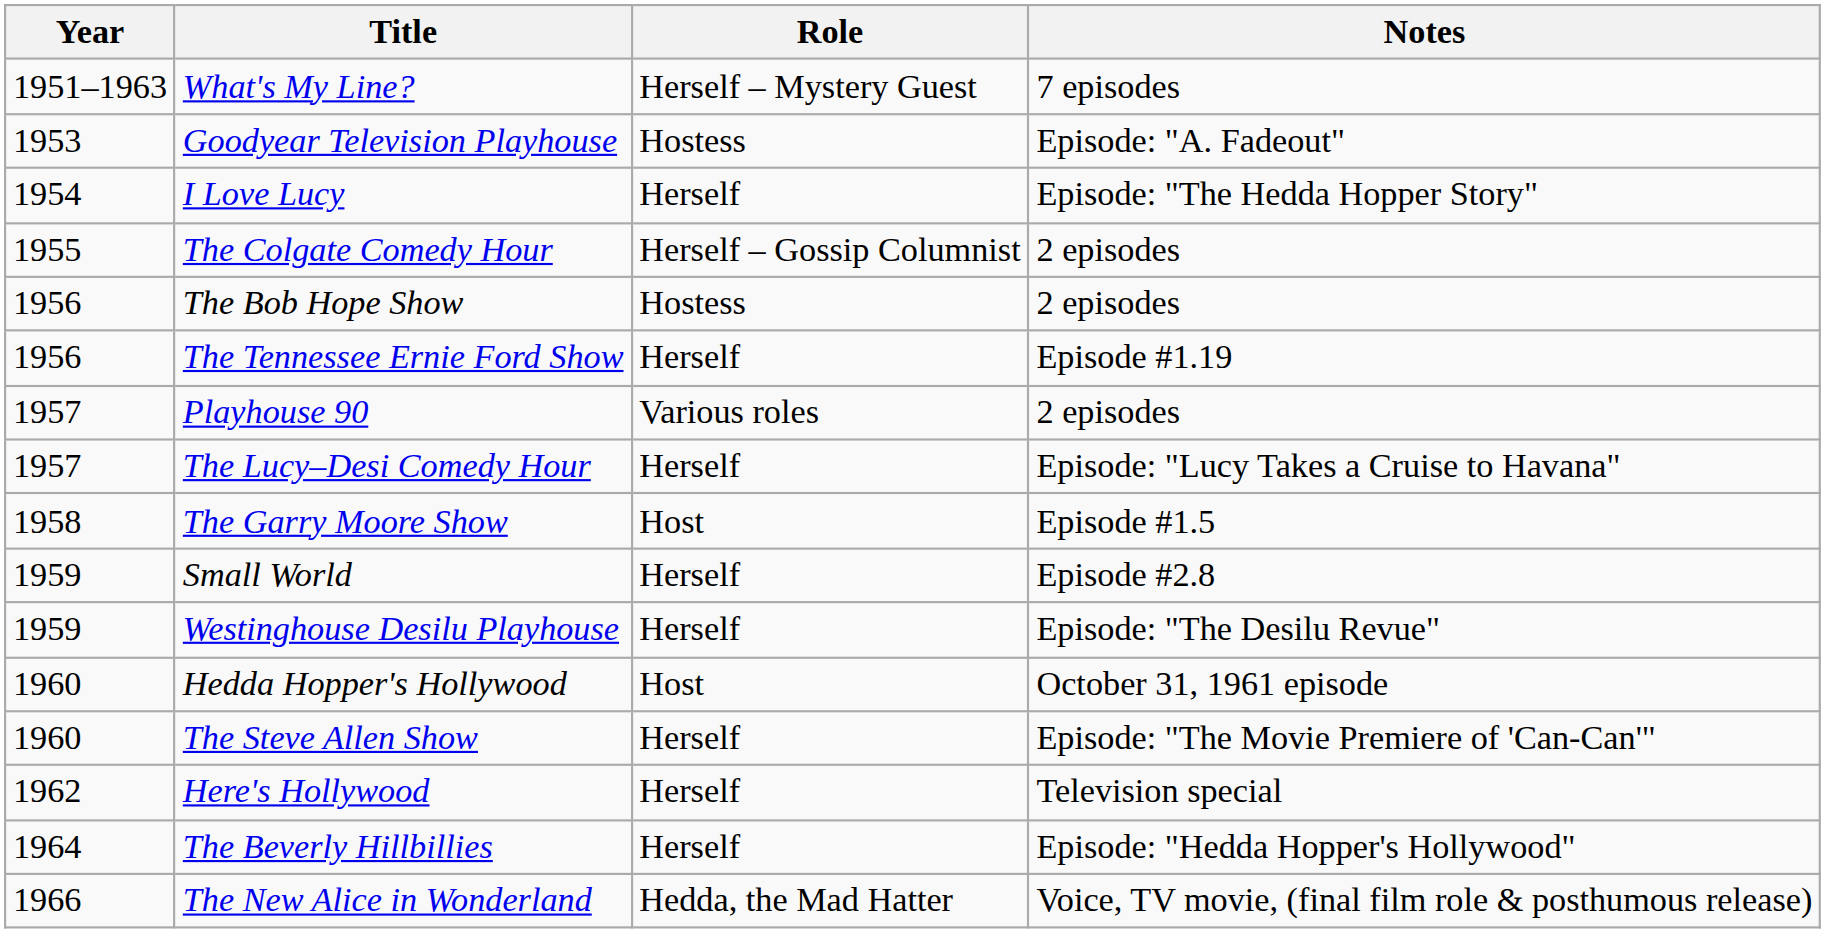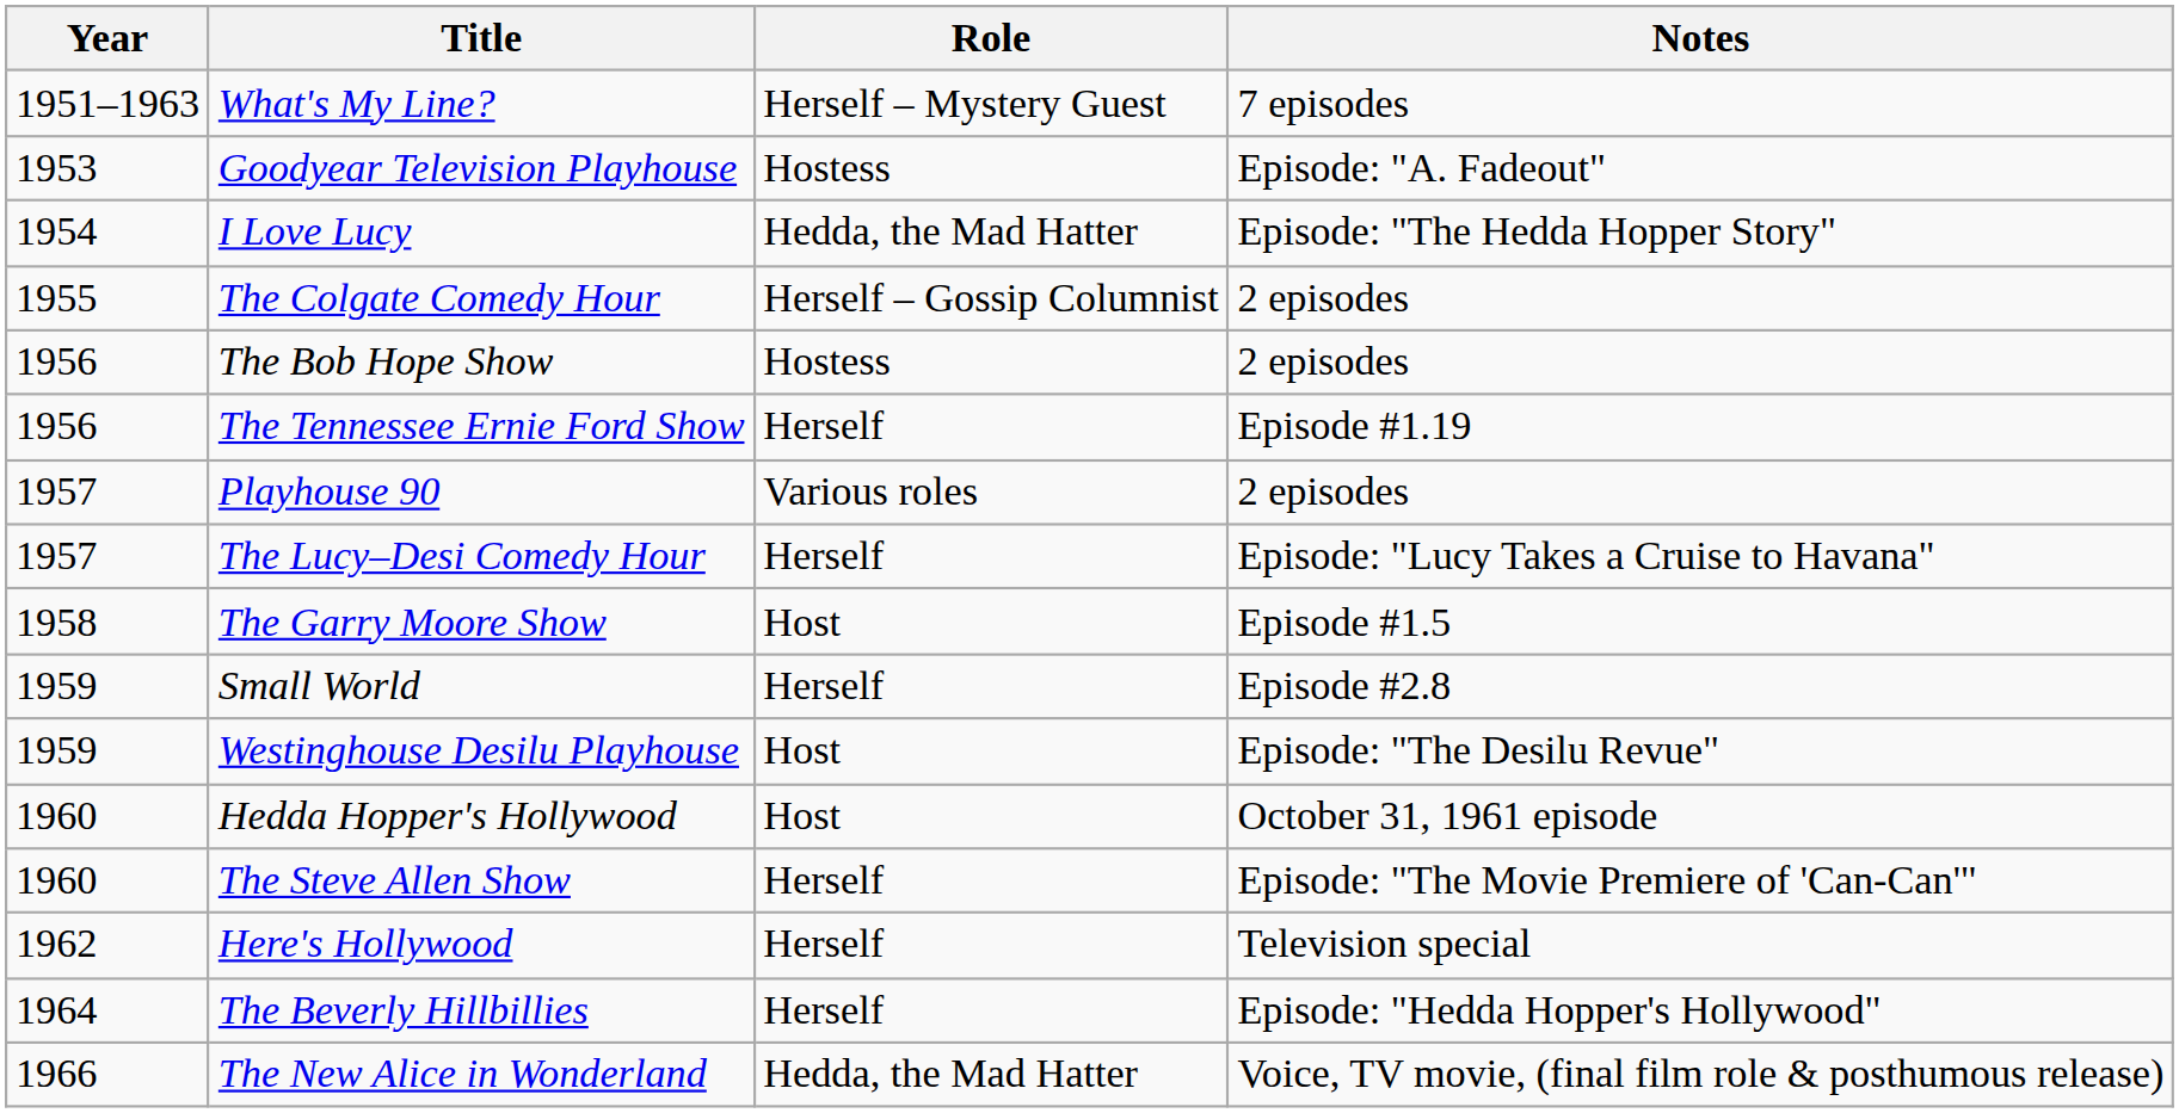 <table class="wikitable sortable">
 <tr>
 <th>Year</th>
 <th>Title</th>
 <th>Role</th>
 <th class="unsortable">Notes</th>
 </tr>
 <tr>
 <td>1951–1963</td>
 <td><em><a href='#'>What's My Line?</a></em></td>
 <td>Herself – Mystery Guest</td>
 <td>7 episodes</td>
 </tr>
 <tr>
 <td>1953</td>
 <td><em><a href='#'>Goodyear Television Playhouse</a></em></td>
 <td>Hostess</td>
 <td>Episode: "A. Fadeout"</td>
 </tr>
 <tr>
 <td>1954</td>
 <td><em><a href='#'>I Love Lucy</a></em></td>
-<td>Herself</td>
+<td>Hedda, the Mad Hatter</td>
 <td>Episode: "The Hedda Hopper Story"</td>
 </tr>
 <tr>
 <td>1955</td>
 <td><em><a href='#'>The Colgate Comedy Hour</a></em></td>
 <td>Herself – Gossip Columnist</td>
 <td>2 episodes</td>
 </tr>
 <tr>
 <td>1956</td>
 <td><em>The Bob Hope Show</em></td>
 <td>Hostess</td>
 <td>2 episodes</td>
 </tr>
 <tr>
 <td>1956</td>
 <td><em><a href='#'>The Tennessee Ernie Ford Show</a></em></td>
 <td>Herself</td>
 <td>Episode #1.19</td>
 </tr>
 <tr>
 <td>1957</td>
 <td><em><a href='#'>Playhouse 90</a></em></td>
 <td>Various roles</td>
 <td>2 episodes</td>
 </tr>
 <tr>
 <td>1957</td>
 <td><em><a href='#'>The Lucy–Desi Comedy Hour</a></em></td>
 <td>Herself</td>
 <td>Episode: "Lucy Takes a Cruise to Havana"</td>
 </tr>
 <tr>
 <td>1958</td>
 <td><em><a href='#'>The Garry Moore Show</a></em></td>
 <td>Host</td>
 <td>Episode #1.5</td>
 </tr>
 <tr>
 <td>1959</td>
 <td><em>Small World</em></td>
 <td>Herself</td>
 <td>Episode #2.8</td>
 </tr>
 <tr>
 <td>1959</td>
 <td><em><a href='#'>Westinghouse Desilu Playhouse</a></em></td>
-<td>Herself</td>
+<td>Host</td>
 <td>Episode: "The Desilu Revue"</td>
 </tr>
 <tr>
 <td>1960</td>
 <td><em>Hedda Hopper's Hollywood</em></td>
 <td>Host</td>
 <td>October 31, 1961 episode</td>
 </tr>
 <tr>
 <td>1960</td>
 <td><em><a href='#'>The Steve Allen Show</a></em></td>
 <td>Herself</td>
 <td>Episode: "The Movie Premiere of 'Can-Can'"</td>
 </tr>
 <tr>
 <td>1962</td>
 <td><em><a href='#'>Here's Hollywood</a></em></td>
 <td>Herself</td>
 <td>Television special</td>
 </tr>
 <tr>
 <td>1964</td>
 <td><em><a href='#'>The Beverly Hillbillies</a></em></td>
 <td>Herself</td>
 <td>Episode: "Hedda Hopper's Hollywood"</td>
 </tr>
 <tr>
 <td>1966</td>
 <td><em><a href='#'>The New Alice in Wonderland</a></em></td>
 <td>Hedda, the Mad Hatter</td>
 <td>Voice, TV movie, (final film role & posthumous release)</td>
 </tr>
 </table>
